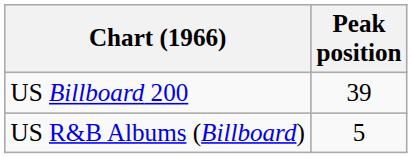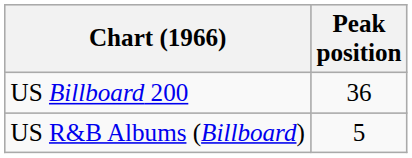 <table class="wikitable sortable" border="1">
 <tr>
 <th>Chart (1966)</th>
 <th>Peak<br>position</th>
 </tr>
 <tr>
 <td>US <a href='#'><em>Billboard</em> 200</a></td>
-<td align=center>39</td>
+<td align=center>36</td>
 </tr>
 <tr>
 <td>US <a href='#'>R&B Albums</a> (<em><a href='#'>Billboard</a></em>)</td>
 <td align=center>5</td>
 </tr>
 </table>
